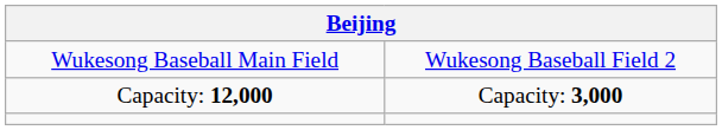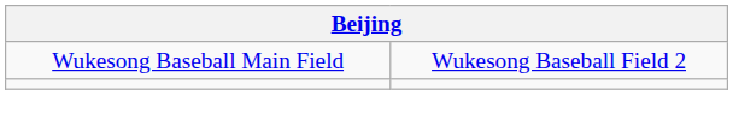 <table class="wikitable" style="text-align:center" width=500>
 <tr>
 <th colspan= 2> <strong><a href='#'>Beijing</a></strong></th>
 </tr>
 <tr>
 <td><a href='#'>Wukesong Baseball Main Field</a></td>
 <td><a href='#'>Wukesong Baseball Field 2</a></td>
 </tr>
 <tr>
-<td>Capacity: <strong>12,000</strong></td>
-<td>Capacity: <strong>3,000</strong></td>
-</tr>
-<tr>
 <td></td>
 <td></td>
 </tr>
 </table>
